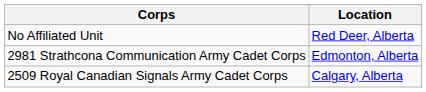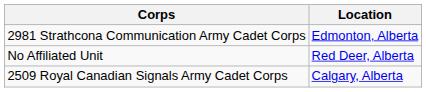 <table class="wikitable">
 <tr>
 <th>Corps</th>
 <th>Location</th>
 </tr>
 <tr>
+<td>2981 Strathcona Communication Army Cadet Corps</td>
+<td><a href='#'>Edmonton, Alberta</a></td>
+</tr>
+<tr>
 <td>No Affiliated Unit</td>
 <td><a href='#'>Red Deer, Alberta</a></td>
-</tr>
-<tr>
-<td>2981 Strathcona Communication Army Cadet Corps</td>
-<td><a href='#'>Edmonton, Alberta</a></td>
 </tr>
 <tr>
 <td>2509 Royal Canadian Signals Army Cadet Corps</td>
 <td><a href='#'>Calgary, Alberta</a></td>
 </tr>
 </table>
